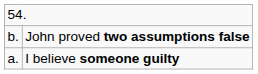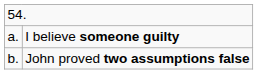 <table class="wikitable">
 <tr>
 <td colspan="2">54.</td>
 </tr>
 <tr>
+<td>a.</td>
+<td>I believe <strong>someone guilty</strong></td>
+</tr>
+<tr>
 <td>b.</td>
 <td>John proved <strong>two assumptions false</strong></td>
 </tr>
-<tr>
-<td>a.</td>
-<td>I believe <strong>someone guilty</strong></td>
-</tr>
 </table>
